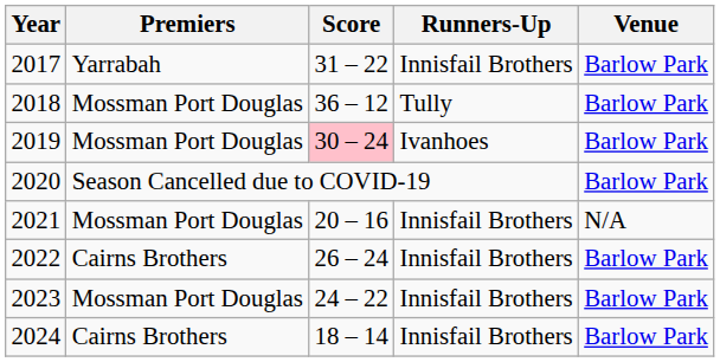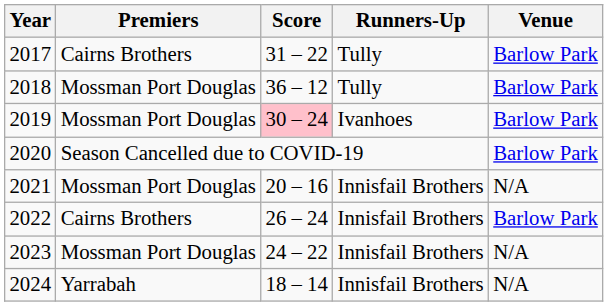 <table class="wikitable">
 <tr>
 <th>Year</th>
 <th>Premiers</th>
 <th>Score</th>
 <th>Runners-Up</th>
 <th>Venue</th>
 </tr>
 <tr>
 <td>2017</td>
-<td> Yarrabah</td>
+<td> Cairns Brothers</td>
 <td>31 – 22</td>
-<td> Innisfail Brothers</td>
+<td> Tully</td>
 <td><a href='#'>Barlow Park</a></td>
 </tr>
 <tr>
 <td>2018</td>
 <td> Mossman Port Douglas</td>
 <td>36 – 12</td>
 <td> Tully</td>
 <td><a href='#'>Barlow Park</a></td>
 </tr>
 <tr>
 <td>2019</td>
 <td> Mossman Port Douglas</td>
 <td style="background: pink;">30 – 24</td>
 <td> Ivanhoes</td>
 <td><a href='#'>Barlow Park</a></td>
 </tr>
 <tr>
 <td>2020</td>
 <td colspan="3">Season Cancelled due to COVID-19</td>
 <td><a href='#'>Barlow Park</a></td>
 </tr>
 <tr>
 <td>2021</td>
 <td> Mossman Port Douglas</td>
 <td>20 – 16</td>
 <td> Innisfail Brothers</td>
 <td>N/A</td>
 </tr>
 <tr>
 <td>2022</td>
 <td> Cairns Brothers</td>
 <td>26 – 24</td>
 <td> Innisfail Brothers</td>
 <td><a href='#'>Barlow Park</a></td>
 </tr>
 <tr>
 <td>2023</td>
 <td> Mossman Port Douglas</td>
 <td>24 – 22</td>
 <td> Innisfail Brothers</td>
-<td><a href='#'>Barlow Park</a></td>
+<td>N/A</td>
 </tr>
 <tr>
 <td>2024</td>
-<td> Cairns Brothers</td>
+<td> Yarrabah</td>
 <td>18 – 14</td>
 <td> Innisfail Brothers</td>
-<td><a href='#'>Barlow Park</a></td>
+<td>N/A</td>
 </tr>
 </table>
